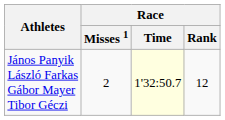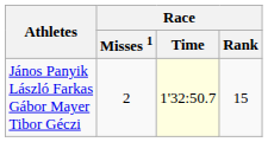 <table class="wikitable" border="1" style="font-size:90%">
 <tr>
 <th rowspan=2>Athletes</th>
 <th colspan=3>Race</th>
 </tr>
 <tr>
 <th>Misses <sup>1</sup></th>
 <th>Time</th>
 <th>Rank</th>
 </tr>
 <tr>
 <td><a href='#'>János Panyik</a><br><a href='#'>László Farkas</a><br><a href='#'>Gábor Mayer</a><br><a href='#'>Tibor Géczi</a></td>
 <td align=center>2</td>
 <td align=center style="background: lightyellow;">1'32:50.7</td>
-<td align=center>12</td>
+<td align=center>15</td>
 </tr>
 </table>
